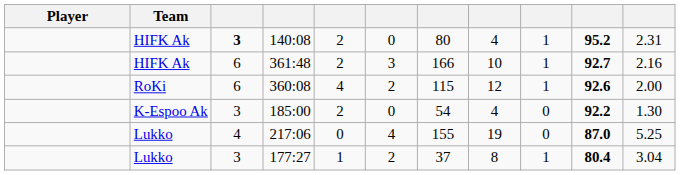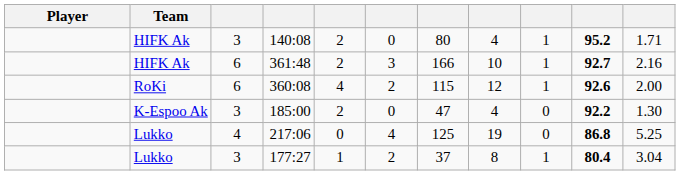 <table class="wikitable sortable" style="text-align: center">
 <tr>
 <th style="width: 8em;">Player</th>
 <th>Team</th>
 <th style="width: 3em;"></th>
 <th style="width: 3em;"></th>
 <th style="width: 3em;"></th>
 <th style="width: 3em;"></th>
 <th style="width: 3em;"></th>
 <th style="width: 3em;"></th>
 <th style="width: 3em;"></th>
 <th style="width: 3em;"></th>
 <th style="width: 3em;"></th>
 </tr>
 <tr>
 <td align="left"></td>
 <td align="left"><a href='#'>HIFK Ak</a></td>
-<td><strong>3</strong></td>
+<td>3</td>
 <td align="right">140:08</td>
 <td>2</td>
 <td>0</td>
 <td>80</td>
 <td>4</td>
 <td>1</td>
 <td><strong>95.2</strong></td>
-<td>2.31</td>
+<td>1.71</td>
 </tr>
 <tr>
 <td align="left"></td>
 <td align="left"><a href='#'>HIFK Ak</a></td>
 <td>6</td>
 <td align="right">361:48</td>
 <td>2</td>
 <td>3</td>
 <td>166</td>
 <td>10</td>
 <td>1</td>
 <td><strong>92.7</strong></td>
 <td>2.16</td>
 </tr>
 <tr>
 <td align="left"></td>
 <td align="left"><a href='#'>RoKi</a></td>
 <td>6</td>
 <td align="right">360:08</td>
 <td>4</td>
 <td>2</td>
 <td>115</td>
 <td>12</td>
 <td>1</td>
 <td><strong>92.6</strong></td>
 <td>2.00</td>
 </tr>
 <tr>
 <td align="left"></td>
 <td align="left"><a href='#'>K-Espoo Ak</a></td>
 <td>3</td>
 <td align="right">185:00</td>
 <td>2</td>
 <td>0</td>
-<td>54</td>
+<td>47</td>
 <td>4</td>
 <td>0</td>
 <td><strong>92.2</strong></td>
 <td>1.30</td>
 </tr>
 <tr>
 <td align="left"></td>
 <td align="left"><a href='#'>Lukko</a></td>
 <td>4</td>
 <td align="right">217:06</td>
 <td>0</td>
 <td>4</td>
-<td>155</td>
+<td>125</td>
 <td>19</td>
 <td>0</td>
-<td><strong>87.0</strong></td>
+<td><strong>86.8</strong></td>
 <td>5.25</td>
 </tr>
 <tr>
 <td align="left"></td>
 <td align="left"><a href='#'>Lukko</a></td>
 <td>3</td>
 <td align="right">177:27</td>
 <td>1</td>
 <td>2</td>
 <td>37</td>
 <td>8</td>
 <td>1</td>
 <td><strong>80.4</strong></td>
 <td>3.04</td>
 </tr>
 </table>
